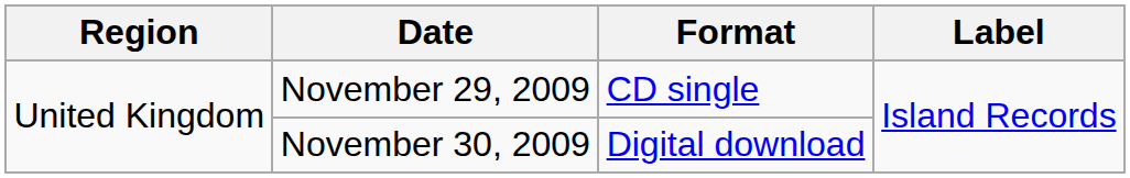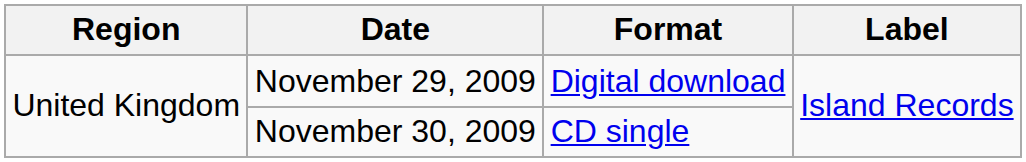 <table class="wikitable">
 <tr>
 <th>Region</th>
 <th>Date</th>
 <th>Format</th>
 <th>Label</th>
 </tr>
 <tr>
 <td rowspan=2>United Kingdom</td>
 <td>November 29, 2009</td>
-<td><a href='#'>CD single</a></td>
+<td><a href='#'>Digital download</a></td>
 <td rowspan=2><a href='#'>Island Records</a></td>
 </tr>
 <tr>
 <td>November 30, 2009</td>
-<td><a href='#'>Digital download</a></td>
+<td><a href='#'>CD single</a></td>
 </tr>
 <tr>
 </tr>
 </table>
